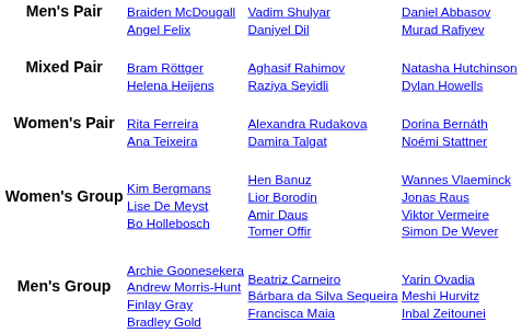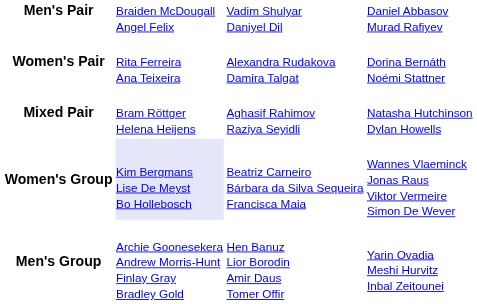 <table>
 <tr>
 <th scope=row>Men's Pair </th>
 <td><br><small><a href='#'>Braiden McDougall</a><br><a href='#'>Angel Felix</a></small></td>
 <td><br><small><a href='#'>Vadim Shulyar</a><br><a href='#'>Daniyel Dil</a></small></td>
 <td><br><small><a href='#'>Daniel Abbasov</a><br><a href='#'>Murad Rafiyev</a></small></td>
 </tr>
 <tr>
+<th scope=row>Women's Pair </th>
+<td><br><small><a href='#'>Rita Ferreira</a><br><a href='#'>Ana Teixeira</a></small></td>
+<td><br><small><a href='#'>Alexandra Rudakova</a><br><a href='#'>Damira Talgat</a></small></td>
+<td><br><small><a href='#'>Dorina Bernáth</a><br><a href='#'>Noémi Stattner</a></small></td>
+</tr>
+<tr>
 <th scope=row>Mixed Pair</th>
 <td><br><small><a href='#'>Bram Röttger</a><br><a href='#'>Helena Heijens</a></small></td>
 <td><br><small><a href='#'>Aghasif Rahimov</a><br><a href='#'>Raziya Seyidli</a></small></td>
 <td><br><small><a href='#'>Natasha Hutchinson</a><br><a href='#'>Dylan Howells</a></small></td>
 </tr>
 <tr>
-<th scope=row>Women's Pair </th>
-<td><br><small><a href='#'>Rita Ferreira</a><br><a href='#'>Ana Teixeira</a></small></td>
-<td><br><small><a href='#'>Alexandra Rudakova</a><br><a href='#'>Damira Talgat</a></small></td>
-<td><br><small><a href='#'>Dorina Bernáth</a><br><a href='#'>Noémi Stattner</a></small></td>
-</tr>
-<tr>
 <th scope=row>Women's Group</th>
-<td><br><small><a href='#'>Kim Bergmans</a><br><a href='#'>Lise De Meyst</a><br><a href='#'>Bo Hollebosch</a></small></td>
-<td><br><small><a href='#'>Hen Banuz</a><br><a href='#'>Lior Borodin</a><br><a href='#'>Amir Daus</a><br><a href='#'>Tomer Offir</a></small></td>
+<td style="background: lavender;"><br><small><a href='#'>Kim Bergmans</a><br><a href='#'>Lise De Meyst</a><br><a href='#'>Bo Hollebosch</a></small></td>
+<td><br><small><a href='#'>Beatriz Carneiro</a><br><a href='#'>Bárbara da Silva Sequeira</a><br><a href='#'>Francisca Maia</a></small></td>
 <td><br><small><a href='#'>Wannes Vlaeminck</a><br><a href='#'>Jonas Raus</a><br><a href='#'>Viktor Vermeire</a><br><a href='#'>Simon De Wever</a></small></td>
 </tr>
 <tr>
 <th scope=row>Men's Group</th>
 <td><br><small><a href='#'>Archie Goonesekera</a><br><a href='#'>Andrew Morris-Hunt</a><br><a href='#'>Finlay Gray</a><br><a href='#'>Bradley Gold</a></small></td>
-<td><br><small><a href='#'>Beatriz Carneiro</a><br><a href='#'>Bárbara da Silva Sequeira</a><br><a href='#'>Francisca Maia</a></small></td>
+<td><br><small><a href='#'>Hen Banuz</a><br><a href='#'>Lior Borodin</a><br><a href='#'>Amir Daus</a><br><a href='#'>Tomer Offir</a></small></td>
 <td><br><small><a href='#'>Yarin Ovadia</a><br><a href='#'>Meshi Hurvitz</a><br><a href='#'>Inbal Zeitounei</a></small></td>
 </tr>
 </table>
